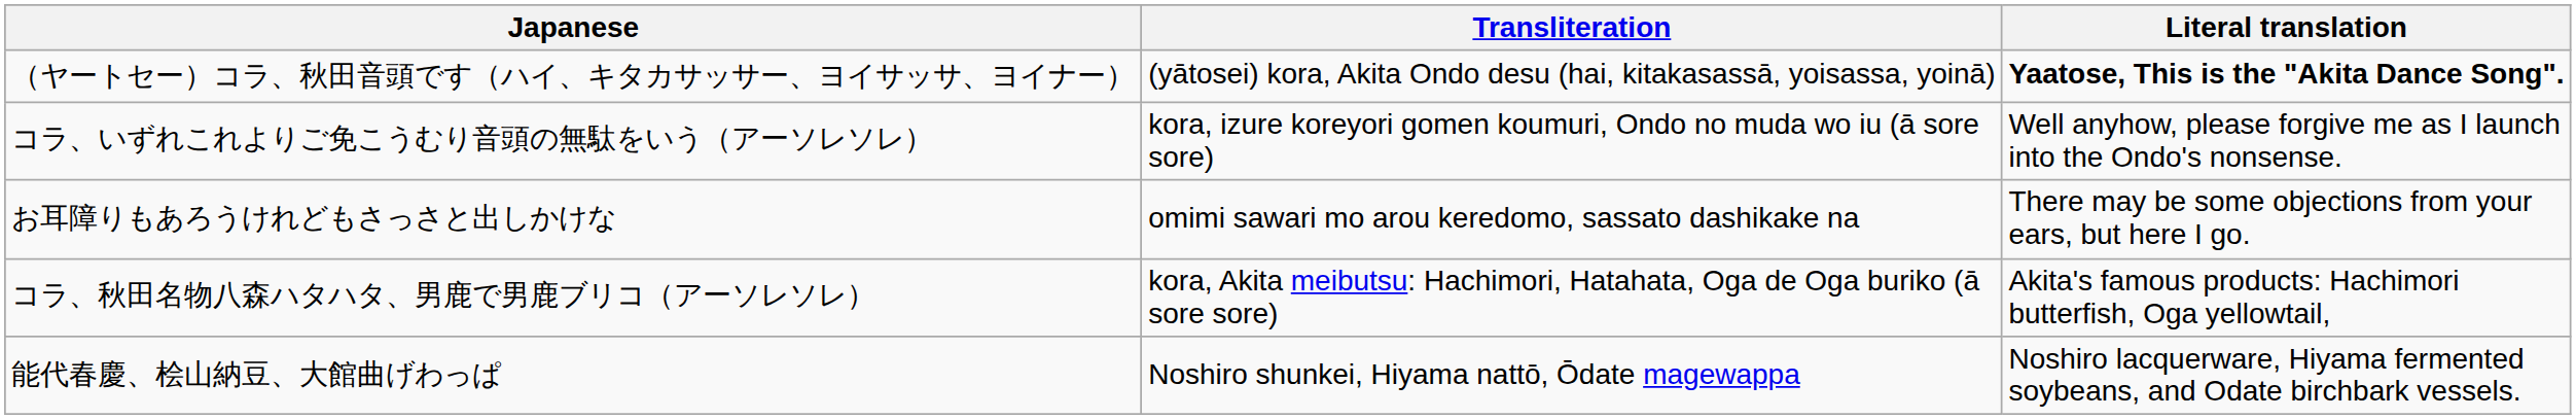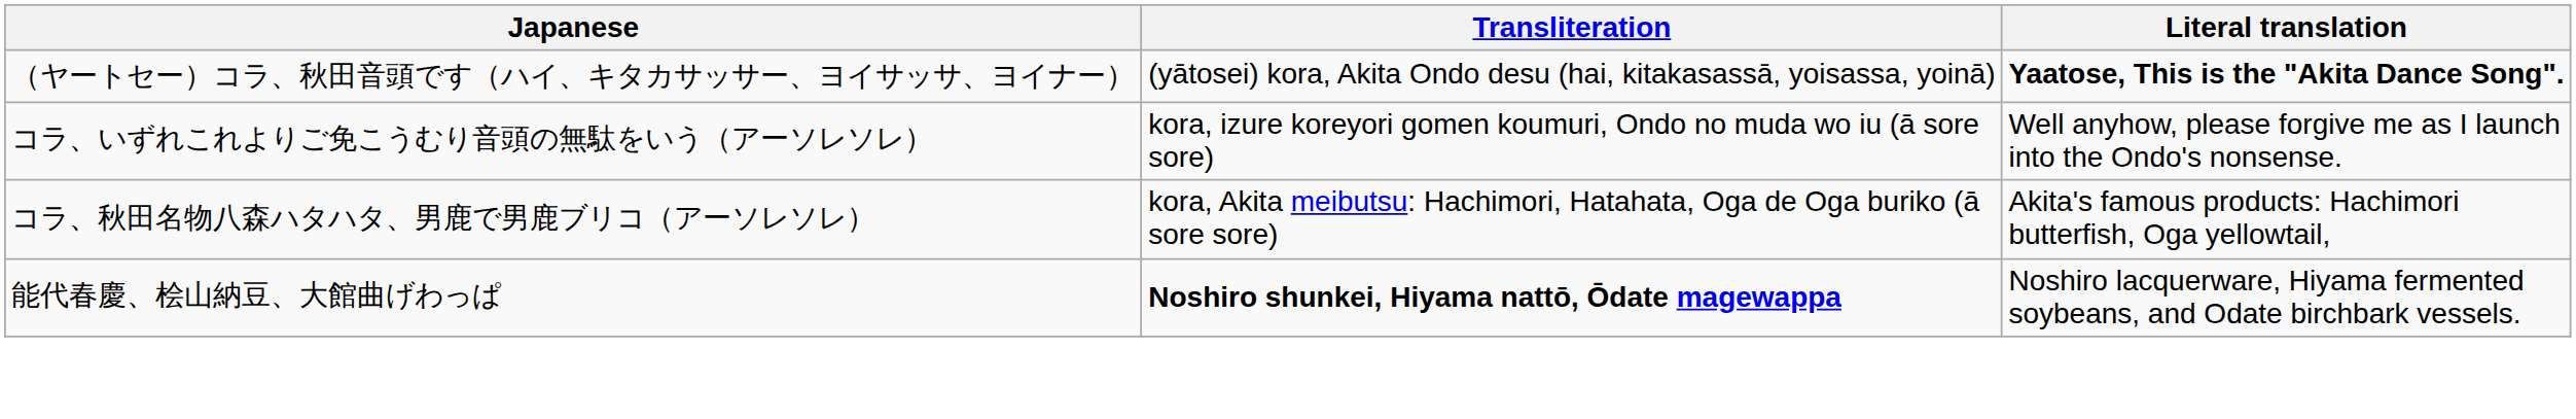 <table class="wikitable">
 <tr>
 <th>Japanese</th>
 <th><a href='#'>Transliteration</a></th>
 <th>Literal translation</th>
 </tr>
 <tr style="vertical-align:top; white-space:nowrap;">
 <td>（ヤートセー）コラ、秋田音頭です（ハイ、キタカサッサー、ヨイサッサ、ヨイナー）</td>
 <td>(yātosei) kora, Akita Ondo desu (hai, kitakasassā, yoisassa, yoinā)</td>
 <td><strong>Yaatose, This is the "Akita Dance Song".</strong></td>
 </tr>
 <tr>
 <td>コラ、いずれこれよりご免こうむり音頭の無駄をいう（アーソレソレ）</td>
 <td>kora, izure koreyori gomen koumuri, Ondo no muda wo iu (ā sore sore)</td>
 <td>Well anyhow, please forgive me as I launch into the Ondo's nonsense.</td>
 </tr>
 <tr>
-<td>お耳障りもあろうけれどもさっさと出しかけな</td>
-<td>omimi sawari mo arou keredomo, sassato dashikake na</td>
-<td>There may be some objections from your ears, but here I go.</td>
-</tr>
-<tr>
 <td>コラ、秋田名物八森ハタハタ、男鹿で男鹿ブリコ（アーソレソレ）</td>
 <td>kora, Akita <a href='#'>meibutsu</a>: Hachimori, Hatahata, Oga de Oga buriko (ā sore sore)</td>
 <td>Akita's famous products: Hachimori butterfish, Oga yellowtail,</td>
 </tr>
 <tr>
 <td>能代春慶、桧山納豆、大館曲げわっぱ</td>
-<td>Noshiro shunkei, Hiyama nattō, Ōdate <a href='#'>magewappa</a></td>
+<td><strong>Noshiro shunkei, Hiyama nattō, Ōdate <a href='#'>magewappa</a></strong></td>
 <td>Noshiro lacquerware, Hiyama fermented soybeans, and Odate birchbark vessels.</td>
 </tr>
 </table>
